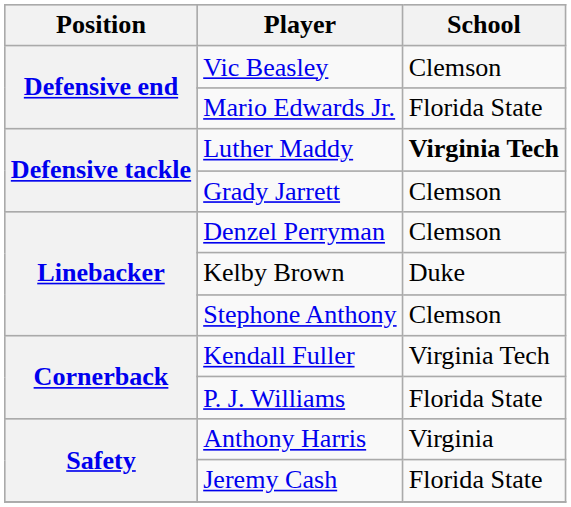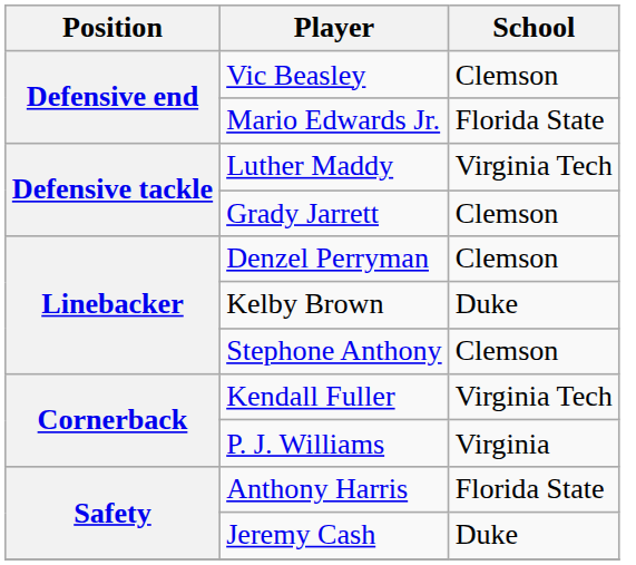 <table class="wikitable">
 <tr>
 <th>Position</th>
 <th>Player</th>
 <th>School</th>
 </tr>
 <tr>
 <th rowspan="2"><a href='#'>Defensive end</a></th>
 <td><a href='#'>Vic Beasley</a></td>
 <td>Clemson</td>
 </tr>
 <tr>
 <td><a href='#'>Mario Edwards Jr.</a></td>
 <td>Florida State</td>
 </tr>
 <tr>
 <th rowspan="2"><a href='#'>Defensive tackle</a></th>
 <td><a href='#'>Luther Maddy</a></td>
-<td><strong>Virginia Tech</strong></td>
+<td>Virginia Tech</td>
 </tr>
 <tr>
 <td><a href='#'>Grady Jarrett</a></td>
 <td>Clemson</td>
 </tr>
 <tr>
 <th rowspan="3"><a href='#'>Linebacker</a></th>
 <td><a href='#'>Denzel Perryman</a></td>
 <td>Clemson</td>
 </tr>
 <tr>
 <td>Kelby Brown</td>
 <td>Duke</td>
 </tr>
 <tr>
 <td><a href='#'>Stephone Anthony</a></td>
 <td>Clemson</td>
 </tr>
 <tr>
 <th rowspan="2"><a href='#'>Cornerback</a></th>
 <td><a href='#'>Kendall Fuller</a></td>
 <td>Virginia Tech</td>
 </tr>
 <tr>
 <td><a href='#'>P. J. Williams</a></td>
-<td>Florida State</td>
+<td>Virginia</td>
 </tr>
 <tr>
 <th rowspan="2"><a href='#'>Safety</a></th>
 <td><a href='#'>Anthony Harris</a></td>
-<td>Virginia</td>
+<td>Florida State</td>
 </tr>
 <tr>
 <td><a href='#'>Jeremy Cash</a></td>
-<td>Florida State</td>
+<td>Duke</td>
 </tr>
 <tr>
 </tr>
 </table>
